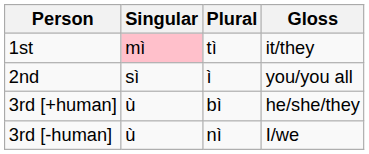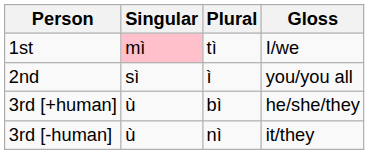 <table class="wikitable">
 <tr>
 <th>Person</th>
 <th>Singular</th>
 <th>Plural</th>
 <th>Gloss</th>
 </tr>
 <tr>
 <td>1st</td>
 <td style="background: pink;">mì</td>
 <td>tì</td>
-<td>it/they</td>
+<td>I/we</td>
 </tr>
 <tr>
 <td>2nd</td>
 <td>sì</td>
 <td>ì</td>
 <td>you/you all</td>
 </tr>
 <tr>
 <td>3rd [+human]</td>
 <td>ù</td>
 <td>bì</td>
 <td>he/she/they</td>
 </tr>
 <tr>
 <td>3rd [-human]</td>
 <td>ù</td>
 <td>nì</td>
-<td>I/we</td>
+<td>it/they</td>
 </tr>
 </table>
